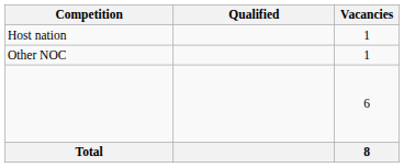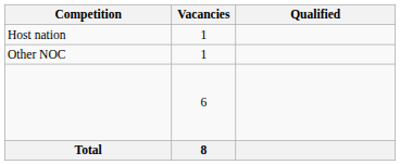 <table class = "wikitable" width=500>
 <tr>
 <th width=300>Competition</th>
+<th width=80>Vacancies</th>
 <th width=300>Qualified</th>
-<th width=80>Vacancies</th>
 </tr>
 <tr>
 <td>Host nation</td>
+<td align="center">1</td>
 <td></td>
-<td align="center">1</td>
 </tr>
 <tr>
 <td>Other NOC</td>
+<td align="center">1</td>
 <td></td>
-<td align="center">1</td>
 </tr>
 <tr>
 <td></td>
+<td align="center">6</td>
 <td><br><br><br><br><br></td>
-<td align="center">6</td>
 </tr>
 <tr>
 <th>Total</th>
+<th>8</th>
 <th></th>
-<th>8</th>
 </tr>
 </table>
